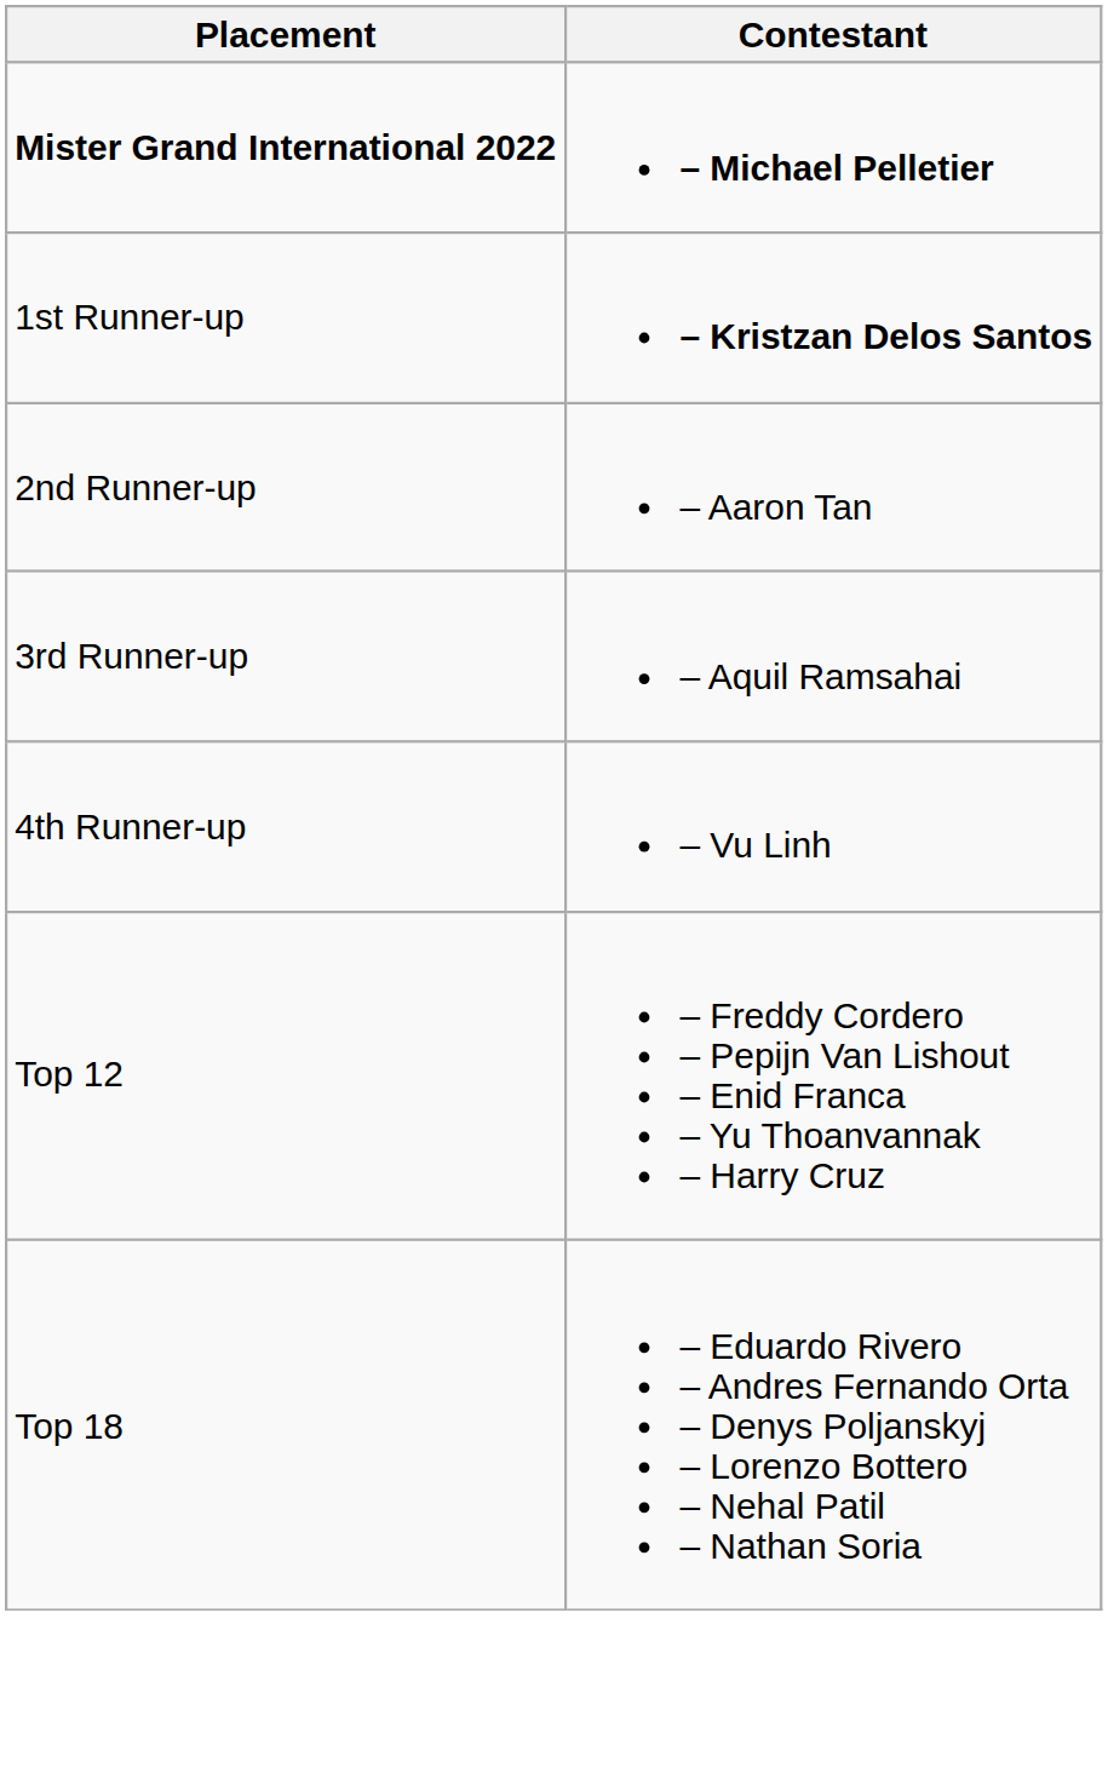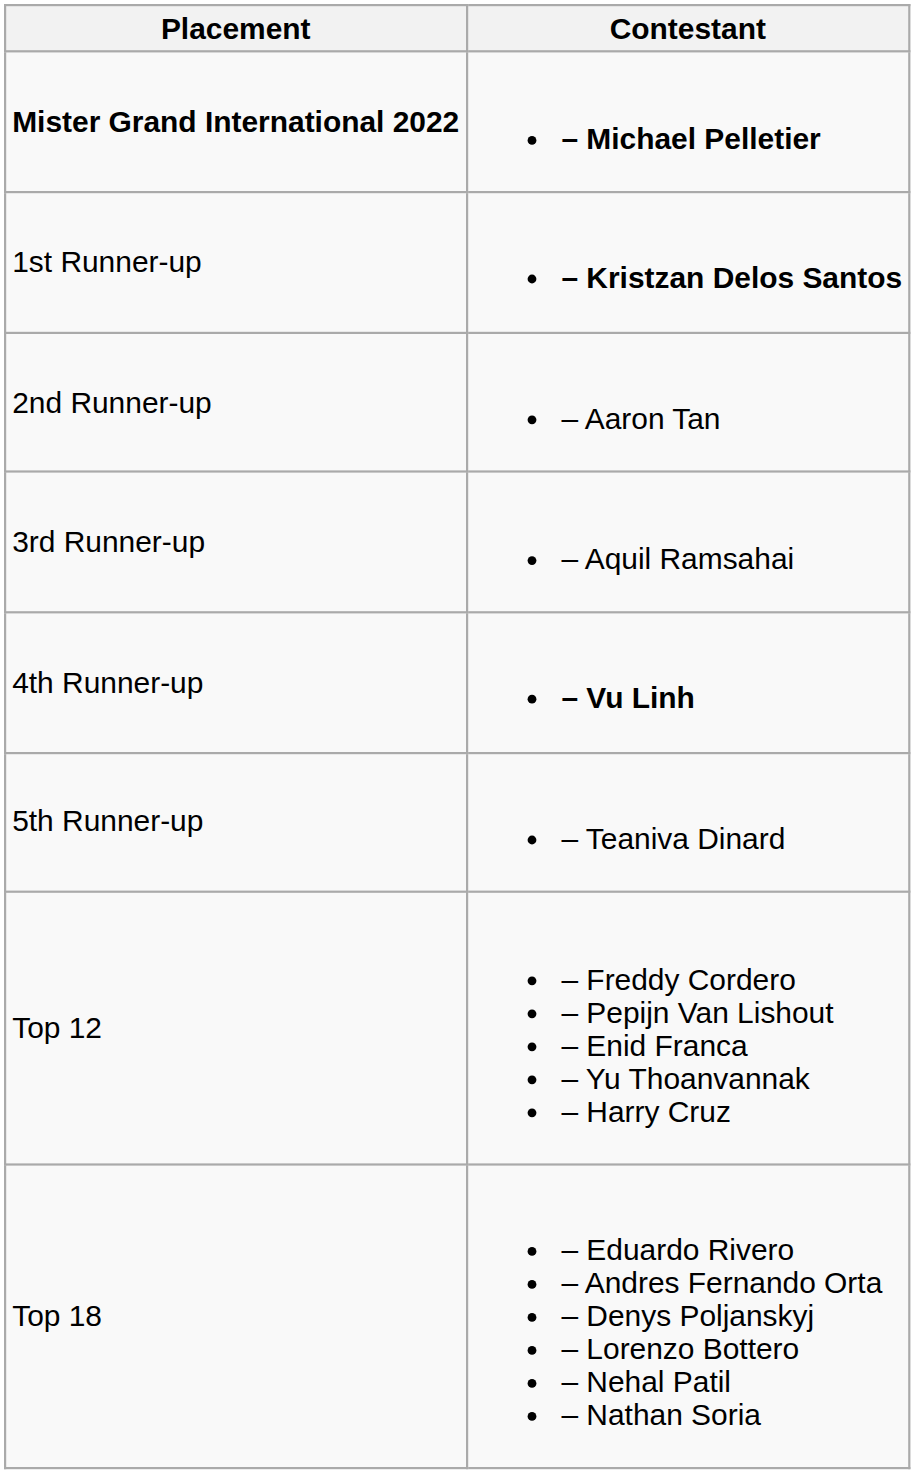 <table class="wikitable sortable" style="font-size: 85%;">
 <tr>
 <th>Placement</th>
 <th>Contestant</th>
 </tr>
 <tr>
 <td><strong>Mister Grand International 2022</strong></td>
 <td><br><ul><li><strong> – Michael Pelletier</strong></li></ul></td>
 </tr>
 <tr>
 <td>1st Runner-up</td>
 <td><strong><br><ul><li> – Kristzan Delos Santos</li></ul></strong></td>
 </tr>
 <tr>
 <td>2nd Runner-up</td>
 <td><br><ul><li> – Aaron Tan</li></ul></td>
 </tr>
 <tr>
 <td>3rd Runner-up</td>
 <td><br><ul><li> – Aquil Ramsahai</li></ul></td>
 </tr>
 <tr>
 <td>4th Runner-up</td>
-<td><br><ul><li> – Vu Linh</li></ul></td>
+<td><strong><br><ul><li> – Vu Linh</li></ul></strong></td>
+</tr>
+<tr>
+<td>5th Runner-up</td>
+<td><br><ul><li> – Teaniva Dinard</li></ul></td>
 </tr>
 <tr>
 <td>Top 12</td>
 <td><br><ul><li> – Freddy Cordero</li><li> – Pepijn Van Lishout</li><li> – Enid Franca</li><li> – Yu Thoanvannak</li><li> – Harry Cruz</li></ul></td>
 </tr>
 <tr>
 <td>Top 18</td>
 <td><br><ul><li> – Eduardo Rivero</li><li> – Andres Fernando Orta</li><li> – Denys Poljanskyj</li><li> – Lorenzo Bottero</li><li> – Nehal Patil</li><li> – Nathan Soria</li></ul></td>
 </tr>
 </table>
